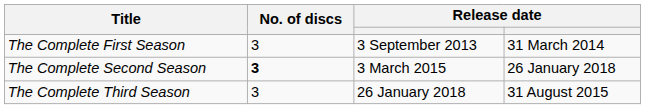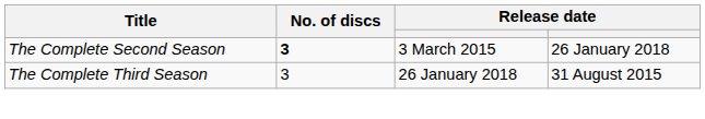 <table width="700" class="wikitable">
 <tr>
 <th rowspan="2">Title</th>
 <th rowspan="2">No. of discs</th>
 <th colspan="2">Release date</th>
 </tr>
 <tr>
 <th></th>
 <th></th>
-</tr>
-<tr>
-<td><em>The Complete First Season</em></td>
-<td>3</td>
-<td>3 September 2013</td>
-<td>31 March 2014</td>
 </tr>
 <tr>
 <td><em>The Complete Second Season</em></td>
 <td><strong>3</strong></td>
 <td>3 March 2015</td>
 <td>26 January 2018</td>
 </tr>
 <tr>
 <td><em>The Complete Third Season</em></td>
 <td>3</td>
 <td>26 January 2018</td>
 <td>31 August 2015</td>
 </tr>
 </table>
